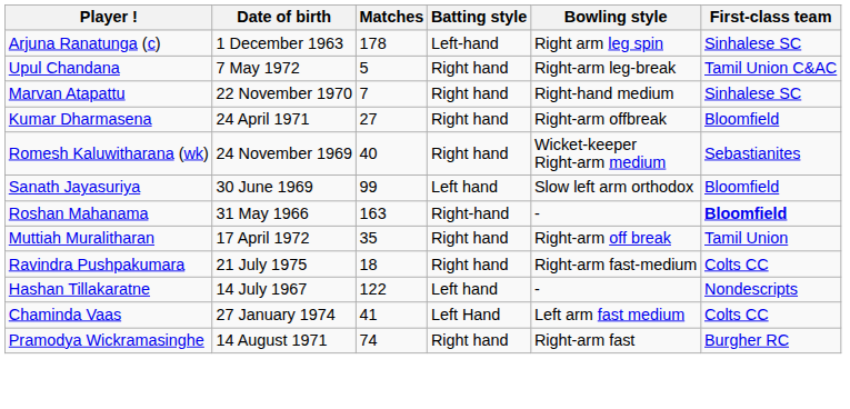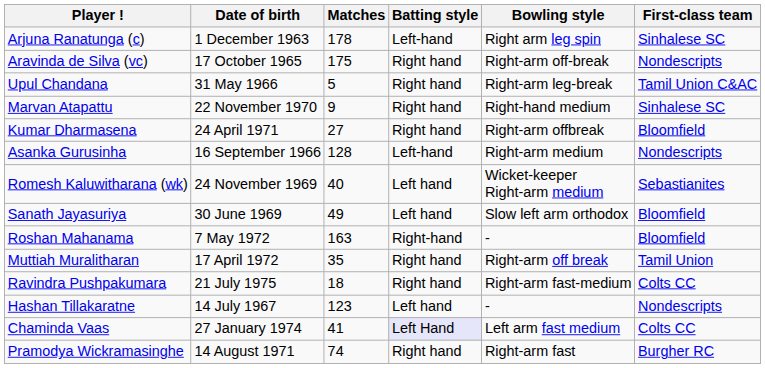 <table class="wikitable">
 <tr>
 <th>Player !</th>
 <th>Date of birth</th>
 <th>Matches</th>
 <th>Batting style</th>
 <th>Bowling style</th>
 <th>First-class team</th>
 </tr>
 <tr>
 <td><a href='#'>Arjuna Ranatunga</a> (<a href='#'>c</a>)</td>
 <td>1 December 1963</td>
 <td>178</td>
 <td>Left-hand</td>
 <td>Right arm <a href='#'>leg spin</a></td>
 <td> <a href='#'>Sinhalese SC</a></td>
 </tr>
 <tr>
+<td><a href='#'>Aravinda de Silva</a>   (<a href='#'>vc</a>)</td>
+<td>17 October 1965</td>
+<td>175</td>
+<td>Right hand</td>
+<td>Right-arm off-break</td>
+<td> <a href='#'>Nondescripts</a></td>
+</tr>
+<tr>
 <td><a href='#'>Upul Chandana</a></td>
-<td>7 May 1972</td>
+<td>31 May 1966</td>
 <td>5</td>
 <td>Right hand</td>
 <td>Right-arm leg-break</td>
 <td> <a href='#'>Tamil Union C&AC</a></td>
 </tr>
 <tr>
 <td><a href='#'>Marvan Atapattu</a></td>
 <td>22 November 1970</td>
-<td>7</td>
+<td>9</td>
 <td>Right hand</td>
 <td>Right-hand medium</td>
 <td> <a href='#'>Sinhalese SC</a></td>
 </tr>
 <tr>
 <td><a href='#'>Kumar Dharmasena</a></td>
 <td>24 April 1971</td>
 <td>27</td>
 <td>Right hand</td>
 <td>Right-arm offbreak</td>
 <td> <a href='#'>Bloomfield</a></td>
 </tr>
 <tr>
+<td><a href='#'>Asanka Gurusinha</a></td>
+<td>16 September 1966</td>
+<td>128</td>
+<td>Left-hand</td>
+<td>Right-arm medium</td>
+<td> <a href='#'>Nondescripts</a></td>
+</tr>
+<tr>
 <td><a href='#'>Romesh Kaluwitharana</a> (<a href='#'>wk</a>)</td>
 <td>24 November 1969</td>
 <td>40</td>
-<td>Right hand</td>
+<td>Left hand</td>
 <td>Wicket-keeper<br>Right-arm <a href='#'>medium</a></td>
 <td>  <a href='#'>Sebastianites</a></td>
 </tr>
 <tr>
 <td><a href='#'>Sanath Jayasuriya</a></td>
 <td>30 June 1969</td>
-<td>99</td>
+<td>49</td>
 <td>Left hand</td>
 <td>Slow left arm orthodox</td>
 <td> <a href='#'>Bloomfield</a></td>
 </tr>
 <tr>
 <td><a href='#'>Roshan Mahanama</a></td>
-<td>31 May 1966</td>
+<td>7 May 1972</td>
 <td>163</td>
 <td>Right-hand</td>
 <td>-</td>
-<td><strong> <a href='#'>Bloomfield</a></strong></td>
+<td> <a href='#'>Bloomfield</a></td>
 </tr>
 <tr>
 <td><a href='#'>Muttiah Muralitharan</a></td>
 <td>17 April 1972</td>
 <td>35</td>
 <td>Right hand</td>
 <td>Right-arm <a href='#'>off break</a></td>
 <td> <a href='#'>Tamil Union</a></td>
 </tr>
 <tr>
 <td><a href='#'>Ravindra Pushpakumara</a></td>
 <td>21 July 1975</td>
 <td>18</td>
 <td>Right hand</td>
 <td>Right-arm fast-medium</td>
 <td>  <a href='#'>Colts CC</a></td>
 </tr>
 <tr>
 <td><a href='#'>Hashan Tillakaratne</a></td>
 <td>14 July 1967</td>
-<td>122</td>
+<td>123</td>
 <td>Left hand</td>
 <td>-</td>
 <td> <a href='#'>Nondescripts</a></td>
 </tr>
 <tr>
 <td><a href='#'>Chaminda Vaas</a></td>
 <td>27 January 1974</td>
 <td>41</td>
-<td>Left Hand</td>
+<td style="background: lavender;">Left Hand</td>
 <td>Left arm <a href='#'>fast medium</a></td>
 <td> <a href='#'>Colts CC</a></td>
 </tr>
 <tr>
 <td><a href='#'>Pramodya Wickramasinghe</a></td>
 <td>14 August 1971</td>
 <td>74</td>
 <td>Right hand</td>
 <td>Right-arm fast</td>
 <td> <a href='#'>Burgher RC</a></td>
 </tr>
 </table>
